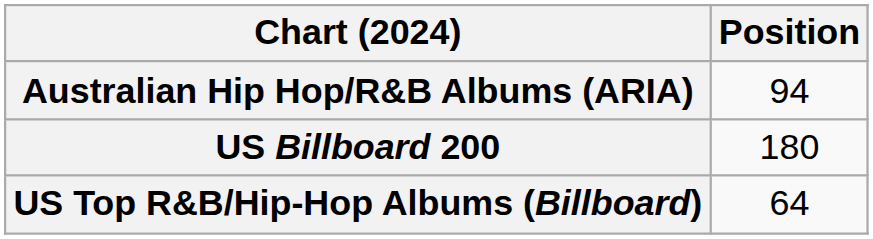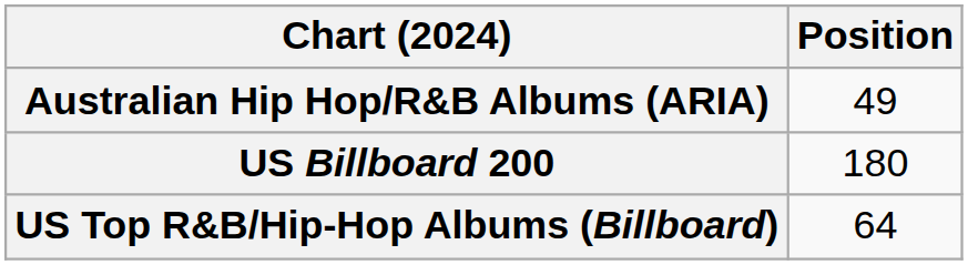 <table class="wikitable sortable plainrowheaders" style="text-align:center">
 <tr>
 <th scope="col">Chart (2024)</th>
 <th scope="col">Position</th>
 </tr>
 <tr>
 <th scope="row">Australian Hip Hop/R&B Albums (ARIA)</th>
-<td>94</td>
+<td>49</td>
 </tr>
 <tr>
 <th scope="row">US <em>Billboard</em> 200</th>
 <td>180</td>
 </tr>
 <tr>
 <th scope="row">US Top R&B/Hip-Hop Albums (<em>Billboard</em>)</th>
 <td>64</td>
 </tr>
 </table>
